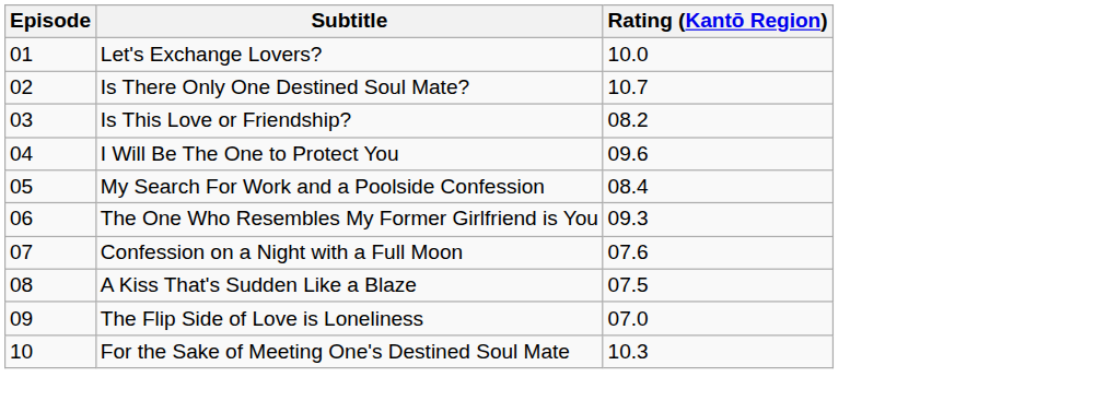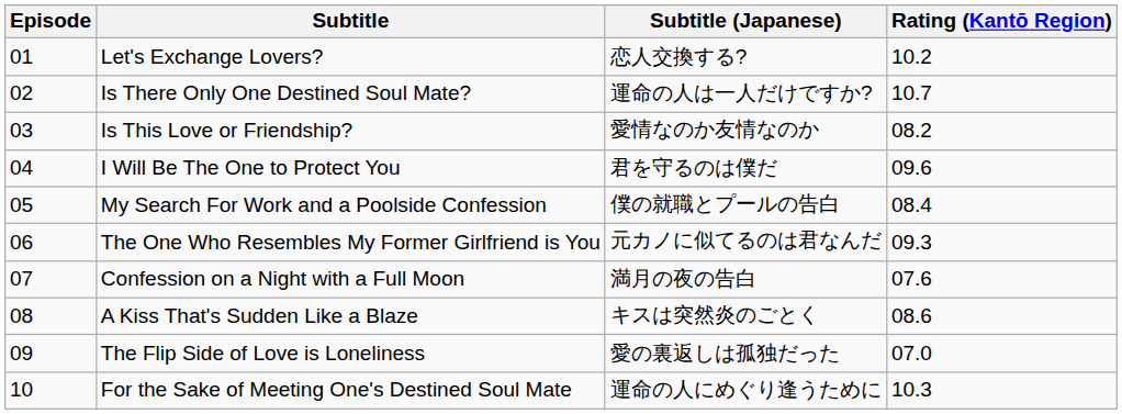 <table class="wikitable">
 <tr>
 <th>Episode</th>
 <th>Subtitle</th>
+<th>Subtitle (Japanese)</th>
 <th>Rating (<a href='#'>Kantō Region</a>) </th>
 </tr>
 <tr>
 <td>01</td>
 <td>Let's Exchange Lovers?</td>
-<td>10.0</td>
+<td>恋人交換する?</td>
+<td>10.2</td>
 </tr>
 <tr>
 <td>02</td>
 <td>Is There Only One Destined Soul Mate?</td>
+<td>運命の人は一人だけですか?</td>
 <td>10.7</td>
 </tr>
 <tr>
 <td>03</td>
 <td>Is This Love or Friendship?</td>
+<td>愛情なのか友情なのか<br></td>
 <td>08.2</td>
 </tr>
 <tr>
 <td>04</td>
 <td>I Will Be The One to Protect You</td>
+<td>君を守るのは僕だ</td>
 <td>09.6</td>
 </tr>
 <tr>
 <td>05</td>
 <td>My Search For Work and a Poolside Confession</td>
+<td>僕の就職とプールの告白</td>
 <td>08.4</td>
 </tr>
 <tr>
 <td>06</td>
 <td>The One Who Resembles My Former Girlfriend is You</td>
+<td>元カノに似てるのは君なんだ</td>
 <td>09.3</td>
 </tr>
 <tr>
 <td>07</td>
 <td>Confession on a Night with a Full Moon</td>
+<td>満月の夜の告白</td>
 <td>07.6</td>
 </tr>
 <tr>
 <td>08</td>
 <td>A Kiss That's Sudden Like a Blaze</td>
-<td>07.5</td>
+<td>キスは突然炎のごとく</td>
+<td>08.6</td>
 </tr>
 <tr>
 <td>09</td>
 <td>The Flip Side of Love is Loneliness</td>
+<td>愛の裏返しは孤独だった</td>
 <td>07.0</td>
 </tr>
 <tr>
 <td>10</td>
 <td>For the Sake of Meeting One's Destined Soul Mate</td>
+<td>運命の人にめぐり逢うために</td>
 <td>10.3</td>
 </tr>
 </table>
